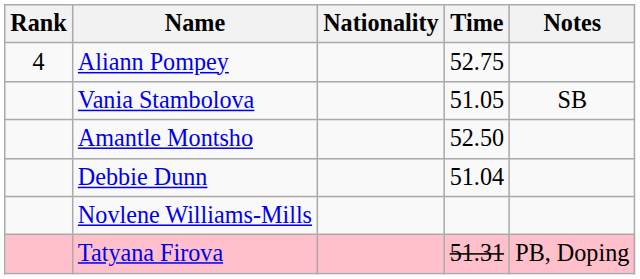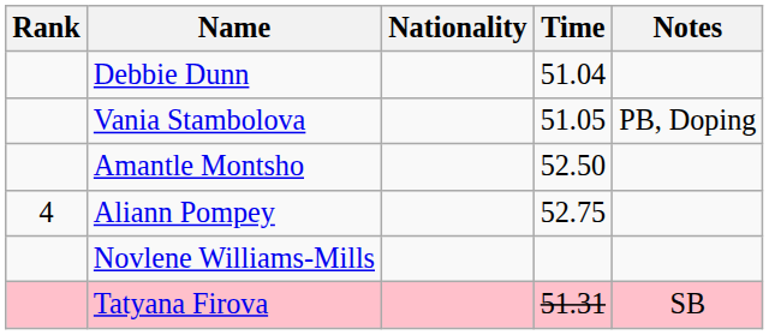 <table class="wikitable sortable" style="text-align:center">
 <tr>
 <th>Rank</th>
 <th>Name</th>
 <th>Nationality</th>
 <th>Time</th>
 <th>Notes</th>
 </tr>
 <tr>
-<td>4</td>
-<td align=left><a href='#'>Aliann Pompey</a></td>
+<td></td>
+<td align=left><a href='#'>Debbie Dunn</a></td>
 <td align=left></td>
-<td>52.75</td>
+<td>51.04</td>
 <td></td>
 </tr>
 <tr>
 <td></td>
 <td align=left><a href='#'>Vania Stambolova</a></td>
 <td align=left></td>
 <td>51.05</td>
-<td>SB</td>
+<td>PB, Doping</td>
 </tr>
 <tr>
 <td></td>
 <td align=left><a href='#'>Amantle Montsho</a></td>
 <td align=left></td>
 <td>52.50</td>
 <td></td>
 </tr>
 <tr>
-<td></td>
-<td align=left><a href='#'>Debbie Dunn</a></td>
+<td>4</td>
+<td align=left><a href='#'>Aliann Pompey</a></td>
 <td align=left></td>
-<td>51.04</td>
+<td>52.75</td>
 <td></td>
 </tr>
 <tr>
 <td></td>
 <td align=left><a href='#'>Novlene Williams-Mills</a></td>
 <td align=left></td>
 <td></td>
 <td></td>
 </tr>
 <tr bgcolor=pink>
 <td></td>
 <td align=left><a href='#'>Tatyana Firova</a></td>
 <td align=left></td>
 <td><s>51.31</s></td>
-<td>PB, Doping</td>
+<td>SB</td>
 </tr>
 </table>
